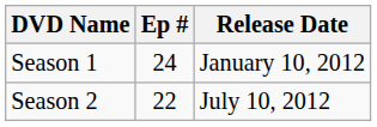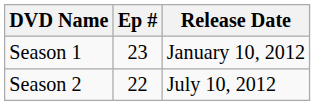 <table class="wikitable">
 <tr>
 <th>DVD Name</th>
 <th>Ep #</th>
 <th>Release Date</th>
 </tr>
 <tr>
 <td>Season 1</td>
-<td style="text-align:center;">24</td>
+<td style="text-align:center;">23</td>
 <td>January 10, 2012</td>
 </tr>
 <tr>
 <td>Season 2</td>
 <td style="text-align:center;">22</td>
 <td>July 10, 2012</td>
 </tr>
 </table>
